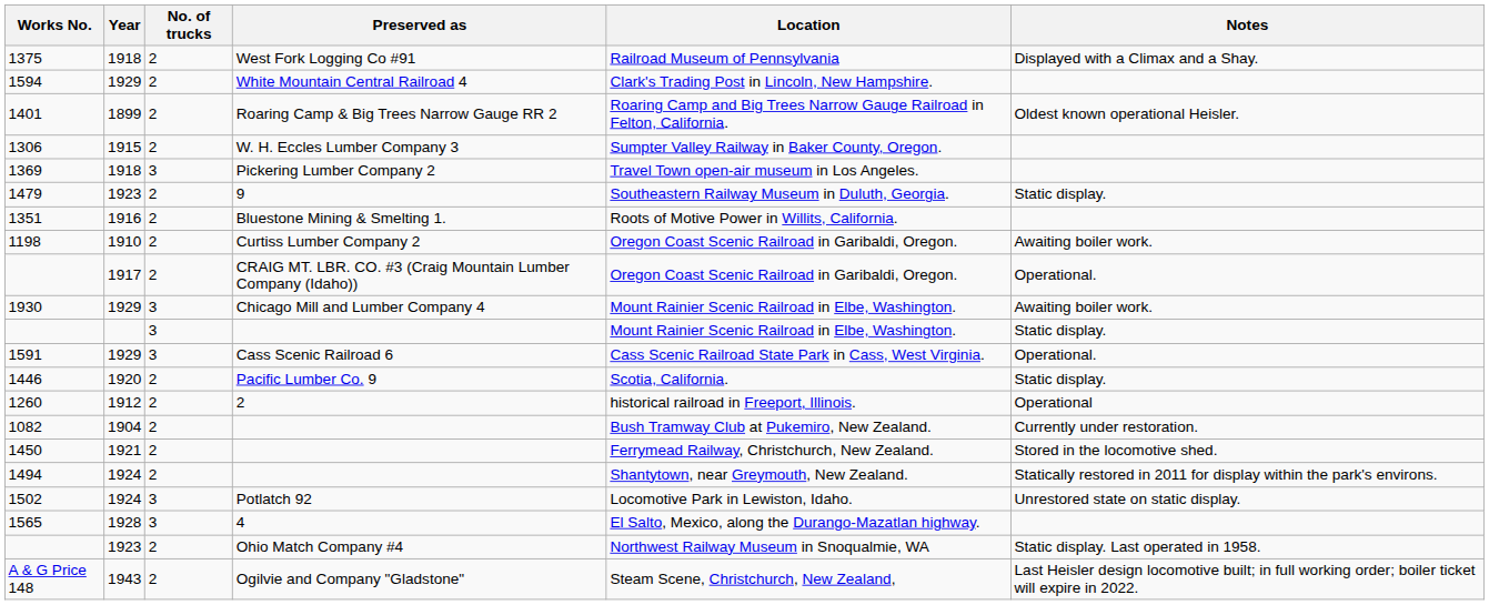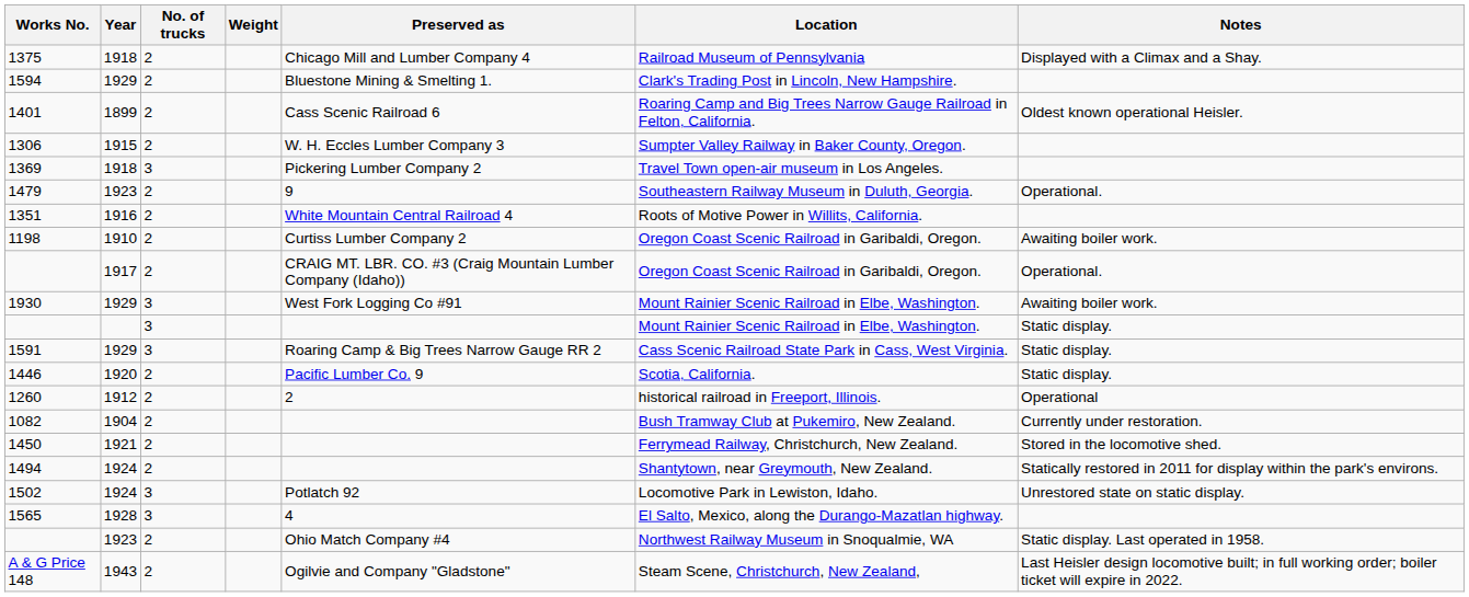 <table class="wikitable sortable">
 <tr>
 <th>Works No.</th>
 <th>Year</th>
 <th>No. of trucks</th>
+<th>Weight</th>
 <th>Preserved as</th>
 <th>Location</th>
 <th>Notes</th>
 </tr>
 <tr>
 <td>1375</td>
 <td>1918</td>
 <td>2</td>
-<td>West Fork Logging Co #91</td>
+<td></td>
+<td>Chicago Mill and Lumber Company 4</td>
 <td><a href='#'>Railroad Museum of Pennsylvania</a></td>
 <td>Displayed with a Climax and a Shay.</td>
 </tr>
 <tr>
 <td>1594</td>
 <td>1929</td>
 <td>2</td>
-<td><a href='#'>White Mountain Central Railroad</a> 4</td>
+<td></td>
+<td>Bluestone Mining & Smelting 1.</td>
 <td><a href='#'>Clark's Trading Post</a> in <a href='#'>Lincoln, New Hampshire</a>.</td>
 <td></td>
 </tr>
 <tr>
 <td>1401</td>
 <td>1899</td>
 <td>2</td>
-<td>Roaring Camp & Big Trees Narrow Gauge RR 2</td>
+<td></td>
+<td>Cass Scenic Railroad 6</td>
 <td><a href='#'>Roaring Camp and Big Trees Narrow Gauge Railroad</a> in <a href='#'>Felton, California</a>.</td>
 <td>Oldest known operational Heisler.</td>
 </tr>
 <tr>
 <td>1306</td>
 <td>1915</td>
 <td>2</td>
+<td></td>
 <td>W. H. Eccles Lumber Company 3</td>
 <td><a href='#'>Sumpter Valley Railway</a> in <a href='#'>Baker County, Oregon</a>.</td>
 <td></td>
 </tr>
 <tr>
 <td>1369</td>
 <td>1918</td>
 <td>3</td>
+<td></td>
 <td>Pickering Lumber Company 2</td>
 <td><a href='#'>Travel Town open-air museum</a> in Los Angeles.</td>
 <td></td>
 </tr>
 <tr>
 <td>1479</td>
 <td>1923</td>
 <td>2</td>
+<td></td>
 <td>9</td>
 <td><a href='#'>Southeastern Railway Museum</a> in <a href='#'>Duluth, Georgia</a>.</td>
-<td>Static display.</td>
+<td>Operational.</td>
 </tr>
 <tr>
 <td>1351</td>
 <td>1916</td>
 <td>2</td>
-<td>Bluestone Mining & Smelting 1.</td>
+<td></td>
+<td><a href='#'>White Mountain Central Railroad</a> 4</td>
 <td>Roots of Motive Power in <a href='#'>Willits, California</a>.</td>
 <td></td>
 </tr>
 <tr>
 <td>1198</td>
 <td>1910</td>
 <td>2</td>
+<td></td>
 <td>Curtiss Lumber Company 2</td>
 <td><a href='#'>Oregon Coast Scenic Railroad</a> in Garibaldi, Oregon.</td>
 <td>Awaiting boiler work.</td>
 </tr>
 <tr>
 <td></td>
 <td>1917</td>
 <td>2</td>
+<td></td>
 <td>CRAIG MT. LBR. CO. #3 (Craig Mountain Lumber Company (Idaho))</td>
 <td><a href='#'>Oregon Coast Scenic Railroad</a> in Garibaldi, Oregon.</td>
 <td>Operational.</td>
 </tr>
 <tr>
 <td>1930</td>
 <td>1929</td>
 <td>3</td>
-<td>Chicago Mill and Lumber Company 4</td>
+<td></td>
+<td>West Fork Logging Co #91</td>
 <td><a href='#'>Mount Rainier Scenic Railroad</a> in <a href='#'>Elbe, Washington</a>.</td>
 <td>Awaiting boiler work.</td>
 </tr>
 <tr>
 <td></td>
 <td></td>
 <td>3</td>
 <td></td>
+<td></td>
 <td><a href='#'>Mount Rainier Scenic Railroad</a> in <a href='#'>Elbe, Washington</a>.</td>
 <td>Static display.</td>
 </tr>
 <tr>
 <td>1591</td>
 <td>1929</td>
 <td>3</td>
-<td>Cass Scenic Railroad 6</td>
+<td></td>
+<td>Roaring Camp & Big Trees Narrow Gauge RR 2</td>
 <td><a href='#'>Cass Scenic Railroad State Park</a> in <a href='#'>Cass, West Virginia</a>.</td>
-<td>Operational.</td>
+<td>Static display.</td>
 </tr>
 <tr>
 <td>1446</td>
 <td>1920</td>
 <td>2</td>
+<td></td>
 <td><a href='#'>Pacific Lumber Co.</a> 9</td>
 <td><a href='#'>Scotia, California</a>.</td>
 <td>Static display.</td>
 </tr>
 <tr>
 <td>1260</td>
 <td>1912</td>
 <td>2</td>
+<td></td>
 <td>2</td>
 <td> historical railroad in <a href='#'>Freeport, Illinois</a>.</td>
 <td>Operational</td>
 </tr>
 <tr>
 <td>1082</td>
 <td>1904</td>
 <td>2</td>
 <td></td>
+<td></td>
 <td><a href='#'>Bush Tramway Club</a> at <a href='#'>Pukemiro</a>, New Zealand.</td>
 <td>Currently under restoration.</td>
 </tr>
 <tr>
 <td>1450</td>
 <td>1921</td>
 <td>2</td>
+<td></td>
 <td></td>
 <td><a href='#'>Ferrymead Railway</a>, Christchurch, New Zealand.</td>
 <td>Stored in the locomotive shed.</td>
 </tr>
 <tr>
 <td>1494</td>
 <td>1924</td>
 <td>2</td>
 <td></td>
+<td></td>
 <td><a href='#'>Shantytown</a>, near <a href='#'>Greymouth</a>, New Zealand.</td>
 <td>Statically restored in 2011 for display within the park's environs.</td>
 </tr>
 <tr>
 <td>1502</td>
 <td>1924</td>
 <td>3</td>
+<td></td>
 <td>Potlatch 92</td>
 <td>Locomotive Park in Lewiston, Idaho.</td>
 <td>Unrestored state on static display.</td>
 </tr>
 <tr>
 <td>1565</td>
 <td>1928</td>
 <td>3</td>
+<td></td>
 <td>4</td>
 <td><a href='#'>El Salto</a>, Mexico, along the <a href='#'>Durango-Mazatlan highway</a>.</td>
 <td></td>
 </tr>
 <tr>
 <td></td>
 <td>1923</td>
 <td>2</td>
+<td></td>
 <td>Ohio Match Company #4</td>
 <td><a href='#'>Northwest Railway Museum</a> in Snoqualmie, WA</td>
 <td>Static display.  Last operated in 1958.</td>
 </tr>
 <tr>
 <td><a href='#'>A & G Price</a> 148</td>
 <td>1943</td>
 <td>2</td>
+<td></td>
 <td>Ogilvie and Company "Gladstone"</td>
 <td>Steam Scene, <a href='#'>Christchurch</a>, <a href='#'>New Zealand</a>,</td>
 <td>Last Heisler design locomotive built; in full working order; boiler ticket will expire in 2022.</td>
 </tr>
 </table>
